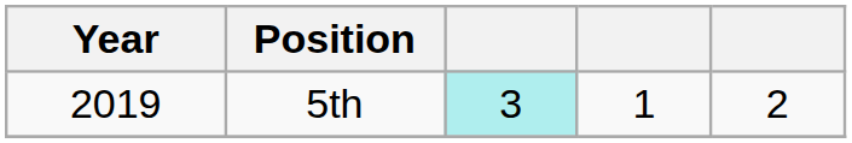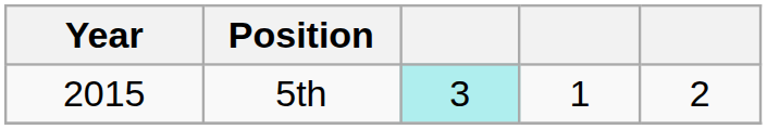 <table class="wikitable" style="text-align: center;font-size:90%;">
 <tr>
 <th width=70>Year</th>
 <th width=70>Position</th>
 <th width=40></th>
 <th width=40></th>
 <th width=40></th>
 </tr>
 <tr>
-<td> 2019</td>
+<td> 2015</td>
 <td>5th</td>
 <td style="background: paleturquoise;">3</td>
 <td>1</td>
 <td>2</td>
 </tr>
 <tr>
 </tr>
 </table>
